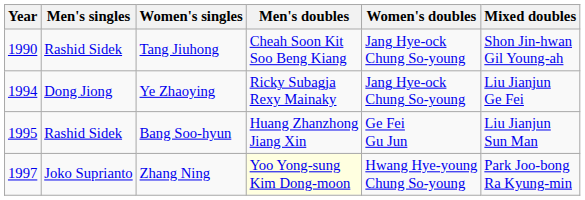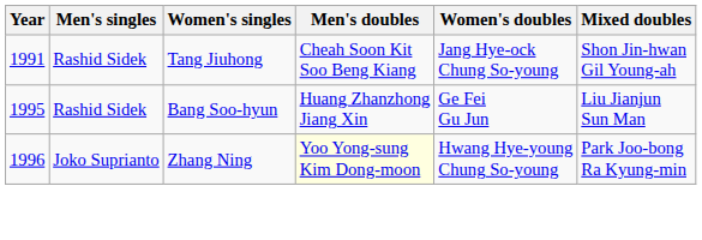 <table class="wikitable" style="font-size:90%;">
 <tr>
 <th>Year</th>
 <th>Men's singles</th>
 <th>Women's singles</th>
 <th>Men's doubles</th>
 <th>Women's doubles</th>
 <th>Mixed doubles</th>
 </tr>
 <tr>
-<td><a href='#'>1990</a></td>
+<td><a href='#'>1991</a></td>
 <td> <a href='#'>Rashid Sidek</a></td>
 <td> <a href='#'>Tang Jiuhong</a></td>
 <td> <a href='#'>Cheah Soon Kit</a> <br>  <a href='#'>Soo Beng Kiang</a></td>
 <td> <a href='#'>Jang Hye-ock</a> <br>  <a href='#'>Chung So-young</a></td>
 <td> <a href='#'>Shon Jin-hwan</a> <br>  <a href='#'>Gil Young-ah</a></td>
-</tr>
-<tr>
-<td><a href='#'>1994</a></td>
-<td> <a href='#'>Dong Jiong</a></td>
-<td> <a href='#'>Ye Zhaoying</a></td>
-<td> <a href='#'>Ricky Subagja</a> <br>  <a href='#'>Rexy Mainaky</a></td>
-<td> <a href='#'>Jang Hye-ock</a> <br>  <a href='#'>Chung So-young</a></td>
-<td> <a href='#'>Liu Jianjun</a> <br>  <a href='#'>Ge Fei</a></td>
 </tr>
 <tr>
 <td><a href='#'>1995</a></td>
 <td> <a href='#'>Rashid Sidek</a></td>
 <td> <a href='#'>Bang Soo-hyun</a></td>
 <td> <a href='#'>Huang Zhanzhong</a> <br>  <a href='#'>Jiang Xin</a></td>
 <td> <a href='#'>Ge Fei</a> <br>  <a href='#'>Gu Jun</a></td>
 <td> <a href='#'>Liu Jianjun</a> <br>  <a href='#'>Sun Man</a></td>
 </tr>
 <tr>
-<td><a href='#'>1997</a></td>
+<td><a href='#'>1996</a></td>
 <td> <a href='#'>Joko Suprianto</a></td>
 <td> <a href='#'>Zhang Ning</a></td>
 <td style="background: lightyellow;"> <a href='#'>Yoo Yong-sung</a> <br>  <a href='#'>Kim Dong-moon</a></td>
 <td> <a href='#'>Hwang Hye-young</a> <br>  <a href='#'>Chung So-young</a></td>
 <td> <a href='#'>Park Joo-bong</a> <br>  <a href='#'>Ra Kyung-min</a></td>
 </tr>
 </table>
